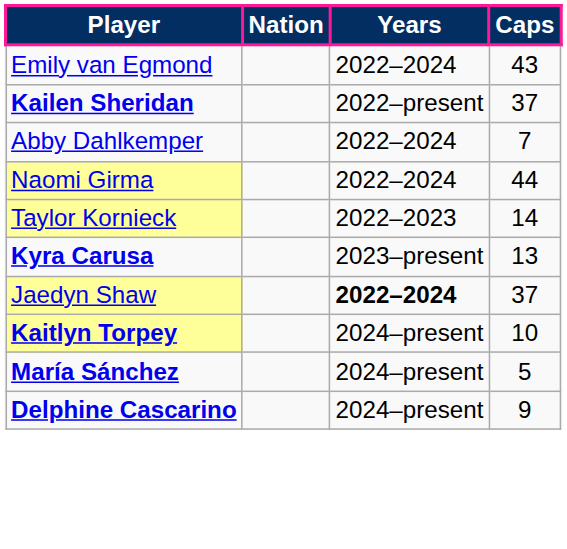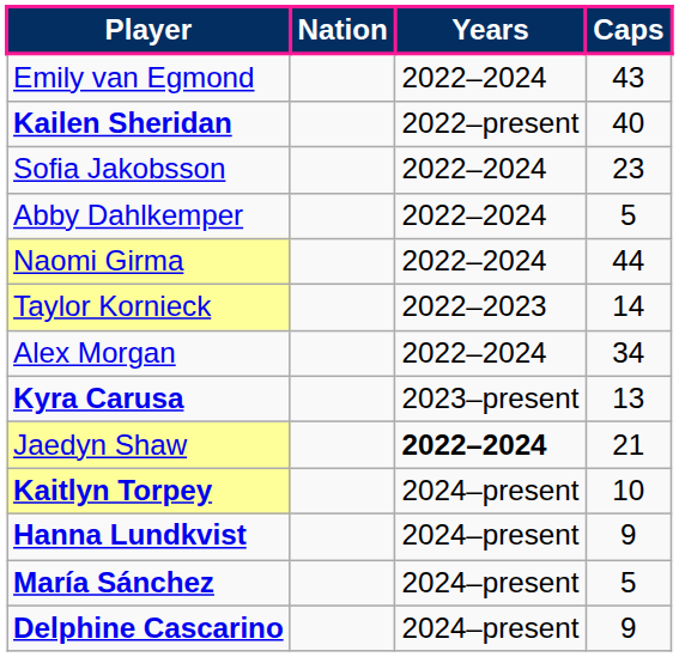 <table class="wikitable sortable" style="text-align:center">
 <tr>
 <th style="background:#032E62; color:white; border:2px solid #FC1896;">Player</th>
 <th style="background:#032E62; color:white; border:2px solid #FC1896;">Nation</th>
 <th style="background:#032E62; color:white; border:2px solid #FC1896;">Years</th>
 <th style="background:#032E62; color:white; border:2px solid #FC1896;">Caps</th>
 </tr>
 <tr>
 <td style="text-align:left"><a href='#'>Emily van Egmond</a></td>
 <td style="text-align:left"></td>
 <td style="text-align:left">2022–2024</td>
 <td>43</td>
 </tr>
 <tr>
 <td style="text-align:left"><strong><a href='#'>Kailen Sheridan</a></strong></td>
 <td style="text-align:left"></td>
 <td style="text-align:left">2022–present</td>
-<td>37</td>
+<td>40</td>
+</tr>
+<tr>
+<td style="text-align:left"><a href='#'>Sofia Jakobsson</a></td>
+<td style="text-align:left"></td>
+<td style="text-align:left">2022–2024</td>
+<td>23</td>
 </tr>
 <tr>
 <td style="text-align:left"><a href='#'>Abby Dahlkemper</a></td>
 <td style="text-align:left"></td>
 <td style="text-align:left">2022–2024</td>
-<td>7</td>
+<td>5</td>
 </tr>
 <tr>
 <td style="background:#FFFF99; text-align:left"><a href='#'>Naomi Girma</a></td>
 <td style="text-align:left"></td>
 <td style="text-align:left">2022–2024</td>
 <td>44</td>
 </tr>
 <tr>
 <td style="background:#FFFF99; text-align:left"><a href='#'>Taylor Kornieck</a></td>
 <td style="text-align:left"></td>
 <td style="text-align:left">2022–2023</td>
 <td>14</td>
 </tr>
 <tr>
+<td style="text-align:left"><a href='#'>Alex Morgan</a></td>
+<td style="text-align:left"></td>
+<td style="text-align:left">2022–2024</td>
+<td>34</td>
+</tr>
+<tr>
 <td style="text-align:left"><strong><a href='#'>Kyra Carusa</a></strong></td>
 <td style="text-align:left"></td>
 <td style="text-align:left">2023–present</td>
 <td>13</td>
 </tr>
 <tr>
 <td style="background:#FFFF99; text-align:left"><a href='#'>Jaedyn Shaw</a></td>
 <td style="text-align:left"></td>
 <td style="text-align:left"><strong>2022–2024</strong></td>
-<td>37</td>
+<td>21</td>
 </tr>
 <tr>
 <td style="background:#FFFF99; text-align:left"><strong><a href='#'>Kaitlyn Torpey</a></strong></td>
 <td style="text-align:left"></td>
 <td style="text-align:left">2024–present</td>
 <td>10</td>
+</tr>
+<tr>
+<td style="text-align:left"><strong><a href='#'>Hanna Lundkvist</a></strong></td>
+<td style="text-align:left"></td>
+<td style="text-align:left">2024–present</td>
+<td>9</td>
 </tr>
 <tr>
 <td style="text-align:left"><a href='#'><strong>María Sánchez</strong></a></td>
 <td style="text-align:left"></td>
 <td style="text-align:left">2024–present</td>
 <td>5</td>
 </tr>
 <tr>
 <td style="text-align:left"><strong><a href='#'>Delphine Cascarino</a></strong></td>
 <td style="text-align:left"></td>
 <td style="text-align:left">2024–present</td>
 <td>9</td>
 </tr>
 </table>
